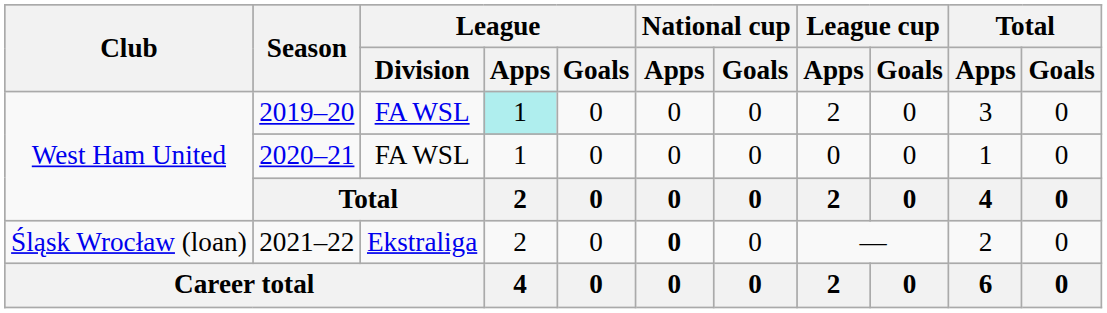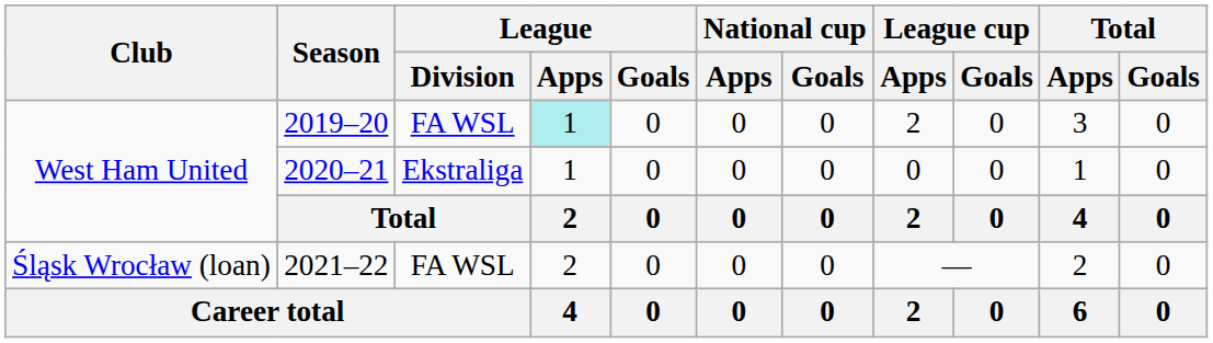 <table class="wikitable" style="text-align:center">
 <tr>
 <th rowspan="2">Club</th>
 <th rowspan="2">Season</th>
 <th colspan="3">League</th>
 <th colspan="2">National cup</th>
 <th colspan="2">League cup</th>
 <th colspan="2">Total</th>
 </tr>
 <tr>
 <th>Division</th>
 <th>Apps</th>
 <th>Goals</th>
 <th>Apps</th>
 <th>Goals</th>
 <th>Apps</th>
 <th>Goals</th>
 <th>Apps</th>
 <th>Goals</th>
 </tr>
 <tr>
 <td rowspan="3"><a href='#'>West Ham United</a></td>
 <td><a href='#'>2019–20</a></td>
 <td><a href='#'>FA WSL</a></td>
 <td style="background: paleturquoise;">1</td>
 <td>0</td>
 <td>0</td>
 <td>0</td>
 <td>2</td>
 <td>0</td>
 <td>3</td>
 <td>0</td>
 </tr>
 <tr>
 <td><a href='#'>2020–21</a></td>
-<td>FA WSL</td>
+<td><a href='#'>Ekstraliga</a></td>
 <td>1</td>
 <td>0</td>
 <td>0</td>
 <td>0</td>
 <td>0</td>
 <td>0</td>
 <td>1</td>
 <td>0</td>
 </tr>
 <tr>
 <th colspan="2">Total</th>
 <th>2</th>
 <th>0</th>
 <th>0</th>
 <th>0</th>
 <th>2</th>
 <th>0</th>
 <th>4</th>
 <th>0</th>
 </tr>
 <tr>
 <td><a href='#'>Śląsk Wrocław</a> (loan)</td>
 <td>2021–22</td>
-<td><a href='#'>Ekstraliga</a></td>
+<td>FA WSL</td>
 <td>2</td>
 <td>0</td>
-<td><strong>0</strong></td>
+<td>0</td>
 <td>0</td>
 <td colspan="2">—</td>
 <td>2</td>
 <td>0</td>
 </tr>
 <tr>
 <th colspan="3">Career total</th>
 <th>4</th>
 <th>0</th>
 <th>0</th>
 <th>0</th>
 <th>2</th>
 <th>0</th>
 <th>6</th>
 <th>0</th>
 </tr>
 </table>
